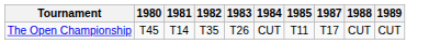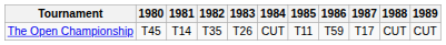 <table class="wikitable" style="font-size:95%;text-align:center;">
 <tr>
 <th>Tournament</th>
 <th>1980</th>
 <th>1981</th>
 <th>1982</th>
 <th>1983</th>
 <th>1984</th>
 <th>1985</th>
+<th>1986</th>
 <th>1987</th>
 <th>1988</th>
 <th>1989</th>
 </tr>
 <tr>
 <td align=left><a href='#'>The Open Championship</a></td>
 <td>T45</td>
 <td>T14</td>
 <td>T35</td>
 <td>T26</td>
 <td>CUT</td>
 <td>T11</td>
+<td>T59</td>
 <td>T17</td>
 <td>CUT</td>
 <td>CUT</td>
 </tr>
 </table>
